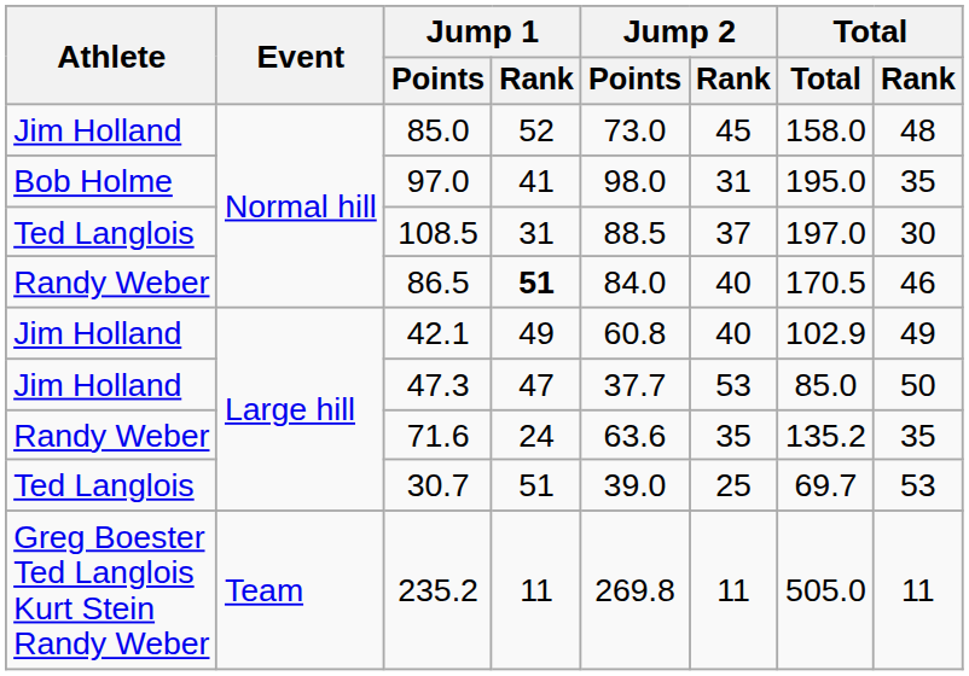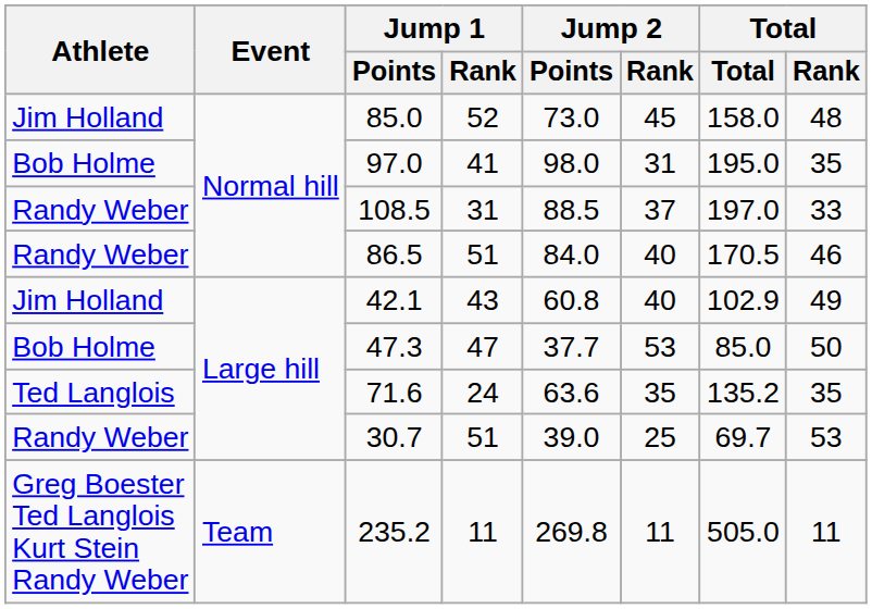 <table class=wikitable style=font-size:90%;text-align:center>
 <tr>
 <th rowspan=2>Athlete</th>
 <th rowspan=2>Event</th>
 <th colspan=2>Jump 1</th>
 <th colspan=2>Jump 2</th>
 <th colspan=2>Total</th>
 </tr>
 <tr style=font-size:95%>
 <th>Points</th>
 <th>Rank</th>
 <th>Points</th>
 <th>Rank</th>
 <th>Total</th>
 <th>Rank</th>
 </tr>
 <tr>
 <td align=left><a href='#'>Jim Holland</a></td>
 <td align=left rowspan=4><a href='#'>Normal hill</a></td>
 <td>85.0</td>
 <td>52</td>
 <td>73.0</td>
 <td>45</td>
 <td>158.0</td>
 <td>48</td>
 </tr>
 <tr>
 <td align=left><a href='#'>Bob Holme</a></td>
 <td>97.0</td>
 <td>41</td>
 <td>98.0</td>
 <td>31</td>
 <td>195.0</td>
 <td>35</td>
 </tr>
 <tr>
-<td align=left><a href='#'>Ted Langlois</a></td>
+<td align=left><a href='#'>Randy Weber</a></td>
 <td>108.5</td>
 <td>31</td>
 <td>88.5</td>
 <td>37</td>
 <td>197.0</td>
-<td>30</td>
+<td>33</td>
 </tr>
 <tr>
 <td align=left><a href='#'>Randy Weber</a></td>
 <td>86.5</td>
-<td><strong>51</strong></td>
+<td>51</td>
 <td>84.0</td>
 <td>40</td>
 <td>170.5</td>
 <td>46</td>
 </tr>
 <tr>
 <td align=left><a href='#'>Jim Holland</a></td>
 <td align=left rowspan=4><a href='#'>Large hill</a></td>
 <td>42.1</td>
-<td>49</td>
+<td>43</td>
 <td>60.8</td>
 <td>40</td>
 <td>102.9</td>
 <td>49</td>
 </tr>
 <tr>
-<td align=left><a href='#'>Jim Holland</a></td>
+<td align=left><a href='#'>Bob Holme</a></td>
 <td>47.3</td>
 <td>47</td>
 <td>37.7</td>
 <td>53</td>
 <td>85.0</td>
 <td>50</td>
 </tr>
 <tr>
-<td align=left><a href='#'>Randy Weber</a></td>
+<td align=left><a href='#'>Ted Langlois</a></td>
 <td>71.6</td>
 <td>24</td>
 <td>63.6</td>
 <td>35</td>
 <td>135.2</td>
 <td>35</td>
 </tr>
 <tr>
-<td align=left><a href='#'>Ted Langlois</a></td>
+<td align=left><a href='#'>Randy Weber</a></td>
 <td>30.7</td>
 <td>51</td>
 <td>39.0</td>
 <td>25</td>
 <td>69.7</td>
 <td>53</td>
 </tr>
 <tr>
 <td align=left><a href='#'>Greg Boester</a><br><a href='#'>Ted Langlois</a><br><a href='#'>Kurt Stein</a><br><a href='#'>Randy Weber</a></td>
 <td align=left><a href='#'>Team</a></td>
 <td>235.2</td>
 <td>11</td>
 <td>269.8</td>
 <td>11</td>
 <td>505.0</td>
 <td>11</td>
 </tr>
 </table>
